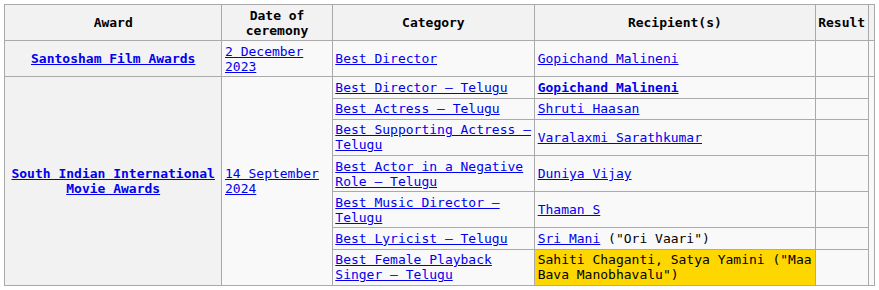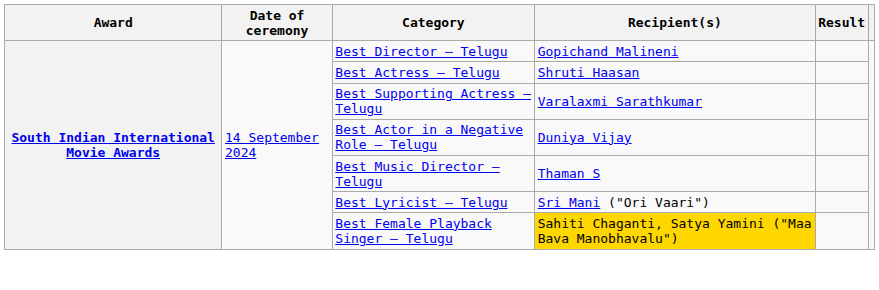 <table class="wikitable plainrowheaders sortable">
 <tr>
 <th scope="col">Award</th>
 <th scope="col">Date of ceremony</th>
 <th scope="col">Category</th>
 <th scope="col">Recipient(s)</th>
 <th scope="col">Result</th>
 <th scope="col" class="unsortable"></th>
 </tr>
 <tr>
-<th scope="row"><a href='#'>Santosham Film Awards</a></th>
-<td><a href='#'>2 December 2023</a></td>
-<td><a href='#'>Best Director</a></td>
-<td><a href='#'>Gopichand Malineni</a></td>
-<td></td>
-<td></td>
-</tr>
-<tr>
 <th rowspan="7" scope="row"><a href='#'>South Indian International Movie Awards</a></th>
 <td rowspan="7"><a href='#'>14 September 2024</a></td>
 <td><a href='#'>Best Director – Telugu</a></td>
-<td><strong><a href='#'>Gopichand Malineni</a></strong></td>
+<td><a href='#'>Gopichand Malineni</a></td>
 <td></td>
 <td rowspan="7"></td>
 </tr>
 <tr>
 <td><a href='#'>Best Actress – Telugu</a></td>
 <td><a href='#'>Shruti Haasan</a></td>
 <td></td>
 </tr>
 <tr>
 <td><a href='#'>Best Supporting Actress – Telugu</a></td>
 <td><a href='#'>Varalaxmi Sarathkumar</a></td>
 <td></td>
 </tr>
 <tr>
 <td><a href='#'>Best Actor in a Negative Role – Telugu</a></td>
 <td><a href='#'>Duniya Vijay</a></td>
 <td></td>
 </tr>
 <tr>
 <td><a href='#'>Best Music Director – Telugu</a></td>
 <td><a href='#'>Thaman S</a></td>
 <td></td>
 </tr>
 <tr>
 <td><a href='#'>Best Lyricist – Telugu</a></td>
 <td><a href='#'>Sri Mani</a> ("Ori Vaari")</td>
 <td></td>
 </tr>
 <tr>
 <td><a href='#'>Best Female Playback Singer – Telugu</a></td>
 <td style="background: gold;">Sahiti Chaganti, Satya Yamini ("Maa Bava Manobhavalu")</td>
 <td></td>
 </tr>
 </table>
